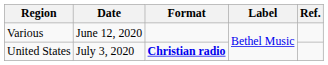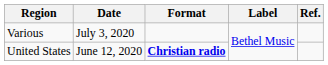 <table class="wikitable plainrowheaders">
 <tr>
 <th scope="col">Region</th>
 <th scope="col">Date</th>
 <th scope="col">Format</th>
 <th scope="col">Label</th>
 <th scope="col">Ref.</th>
 </tr>
 <tr>
 <td>Various</td>
-<td>June 12, 2020</td>
+<td>July 3, 2020</td>
 <td></td>
 <td rowspan="2"><a href='#'>Bethel Music</a></td>
 <td></td>
 </tr>
 <tr>
 <td>United States</td>
-<td>July 3, 2020</td>
+<td>June 12, 2020</td>
 <td><strong><a href='#'>Christian radio</a></strong></td>
 <td></td>
 </tr>
 </table>
